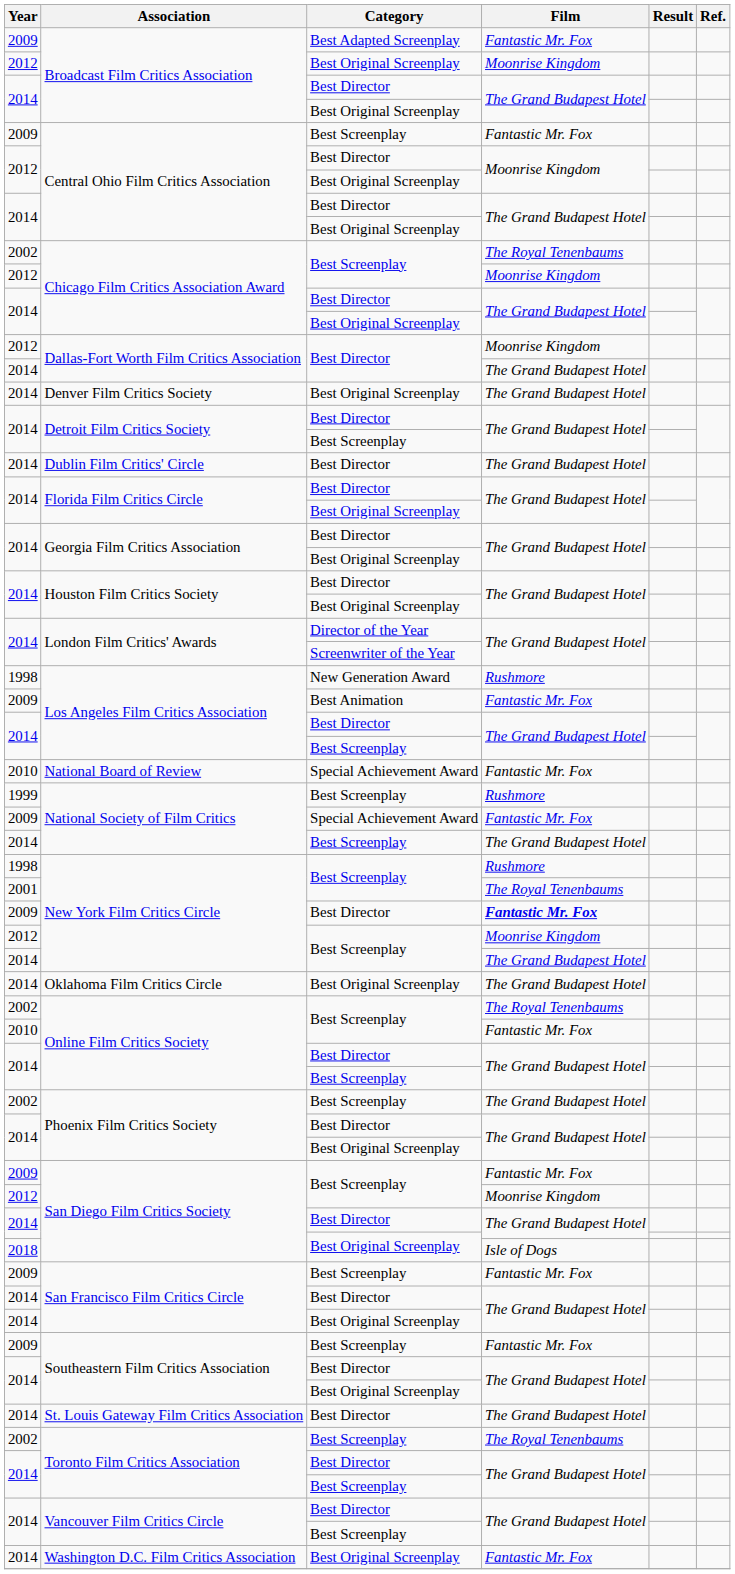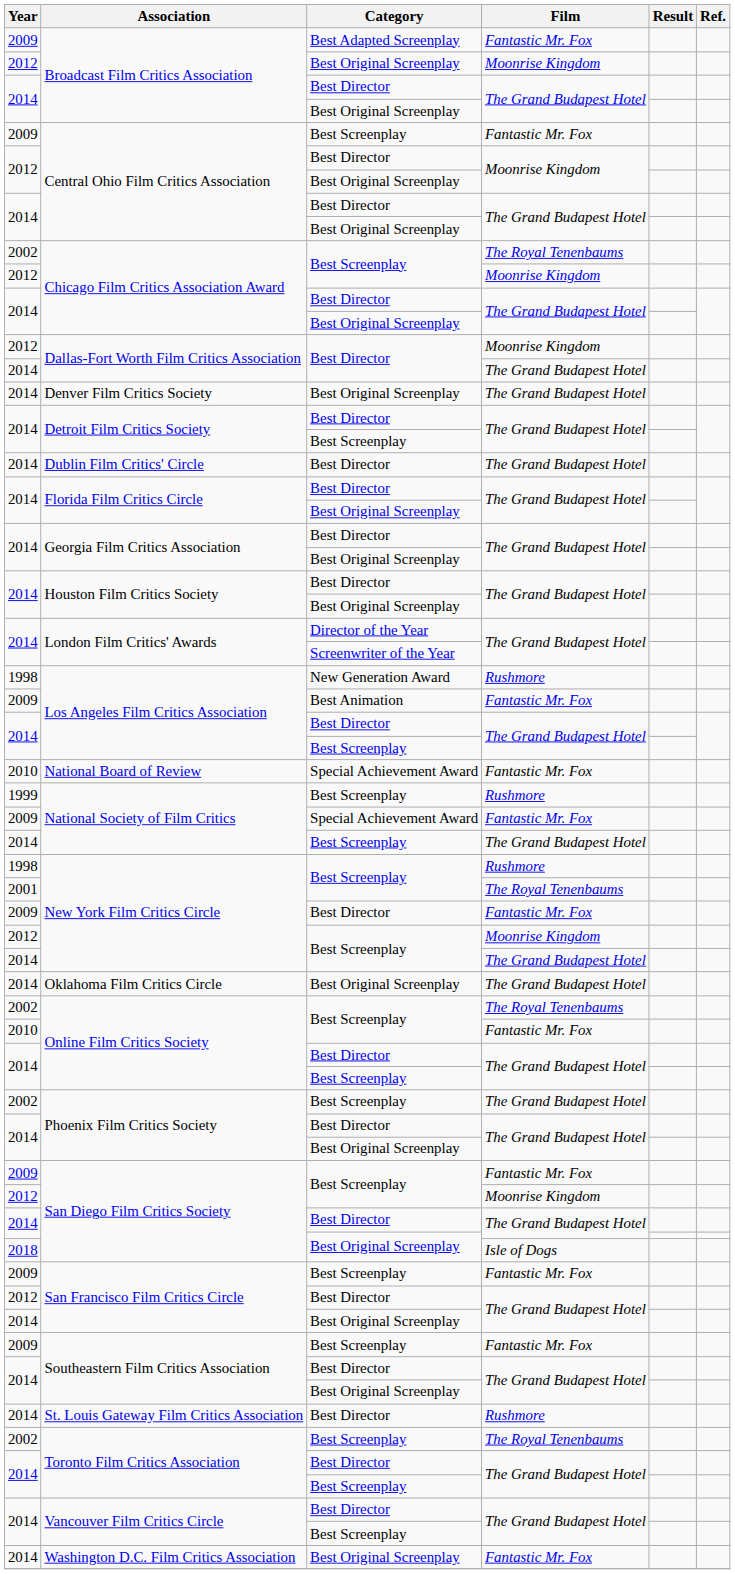 <table class="wikitable plainrowheaders unsortable">
 <tr>
 <th>Year</th>
 <th>Association</th>
 <th>Category</th>
 <th>Film</th>
 <th>Result</th>
 <th>Ref.</th>
 </tr>
 <tr>
 <td><a href='#'>2009</a></td>
 <td rowspan=4><a href='#'>Broadcast Film Critics Association</a></td>
 <td><a href='#'>Best Adapted Screenplay</a></td>
 <td><em><a href='#'>Fantastic Mr. Fox</a></em></td>
 <td></td>
 <td></td>
 </tr>
 <tr>
 <td><a href='#'>2012</a></td>
 <td><a href='#'>Best Original Screenplay</a></td>
 <td><em><a href='#'>Moonrise Kingdom</a></em></td>
 <td></td>
 <td></td>
 </tr>
 <tr>
 <td rowspan=2><a href='#'>2014</a></td>
 <td><a href='#'>Best Director</a></td>
 <td rowspan=2><em><a href='#'>The Grand Budapest Hotel</a></em></td>
 <td></td>
 <td></td>
 </tr>
 <tr>
 <td>Best Original Screenplay</td>
 <td></td>
 <td></td>
 </tr>
 <tr>
 <td>2009</td>
 <td rowspan=5>Central Ohio Film Critics Association</td>
 <td>Best Screenplay</td>
 <td><em>Fantastic Mr. Fox</em></td>
 <td></td>
 <td></td>
 </tr>
 <tr>
 <td rowspan=2>2012</td>
 <td>Best Director</td>
 <td rowspan=2><em>Moonrise Kingdom</em></td>
 <td></td>
 <td></td>
 </tr>
 <tr>
 <td>Best Original Screenplay</td>
 <td></td>
 <td></td>
 </tr>
 <tr>
 <td rowspan=2>2014</td>
 <td>Best Director</td>
 <td rowspan=2><em>The Grand Budapest Hotel</em></td>
 <td></td>
 </tr>
 <tr>
 <td>Best Original Screenplay</td>
 <td></td>
 <td></td>
 </tr>
 <tr>
 <td>2002</td>
 <td rowspan=4><a href='#'>Chicago Film Critics Association Award</a></td>
 <td rowspan=2><a href='#'>Best Screenplay</a></td>
 <td><em><a href='#'>The Royal Tenenbaums</a></em></td>
 <td></td>
 <td></td>
 </tr>
 <tr>
 <td>2012</td>
 <td><em><a href='#'>Moonrise Kingdom</a></em></td>
 <td></td>
 <td></td>
 </tr>
 <tr>
 <td rowspan=2>2014</td>
 <td><a href='#'>Best Director</a></td>
 <td rowspan=2><em><a href='#'>The Grand Budapest Hotel</a></em></td>
 <td></td>
 <td rowspan=2></td>
 </tr>
 <tr>
 <td><a href='#'>Best Original Screenplay</a></td>
 <td></td>
 </tr>
 <tr>
 <td>2012</td>
 <td rowspan=2><a href='#'>Dallas-Fort Worth Film Critics Association</a></td>
 <td rowspan="2"><a href='#'>Best Director</a></td>
 <td><em>Moonrise Kingdom</em></td>
 <td></td>
 </tr>
 <tr>
 <td>2014</td>
 <td><em>The Grand Budapest Hotel</em></td>
 <td></td>
 <td></td>
 </tr>
 <tr>
 <td>2014</td>
 <td>Denver Film Critics Society</td>
 <td>Best Original Screenplay</td>
 <td><em>The Grand Budapest Hotel</em></td>
 <td></td>
 <td></td>
 </tr>
 <tr>
 <td rowspan=2>2014</td>
 <td rowspan=2><a href='#'>Detroit Film Critics Society</a></td>
 <td><a href='#'>Best Director</a></td>
 <td rowspan=2><em>The Grand Budapest Hotel</em></td>
 <td></td>
 <td rowspan=2></td>
 </tr>
 <tr>
 <td>Best Screenplay</td>
 <td></td>
 </tr>
 <tr>
 <td>2014</td>
 <td><a href='#'>Dublin Film Critics' Circle</a></td>
 <td>Best Director</td>
 <td><em>The Grand Budapest Hotel</em></td>
 <td></td>
 <td></td>
 </tr>
 <tr>
 <td rowspan=2>2014</td>
 <td rowspan=2><a href='#'>Florida Film Critics Circle</a></td>
 <td><a href='#'>Best Director</a></td>
 <td rowspan=2><em>The Grand Budapest Hotel</em></td>
 <td></td>
 <td rowspan=2></td>
 </tr>
 <tr>
 <td><a href='#'>Best Original Screenplay</a></td>
 <td></td>
 </tr>
 <tr>
 <td rowspan=2>2014</td>
 <td rowspan=2>Georgia Film Critics Association</td>
 <td>Best Director</td>
 <td rowspan=2><em>The Grand Budapest Hotel</em></td>
 <td></td>
 <td></td>
 </tr>
 <tr>
 <td>Best Original Screenplay</td>
 <td></td>
 <td></td>
 </tr>
 <tr>
 <td rowspan=2><a href='#'>2014</a></td>
 <td rowspan=2>Houston Film Critics Society</td>
 <td>Best Director</td>
 <td rowspan=2><em>The Grand Budapest Hotel</em></td>
 <td></td>
 <td></td>
 </tr>
 <tr>
 <td>Best Original Screenplay</td>
 <td></td>
 <td></td>
 </tr>
 <tr>
 <td rowspan=2><a href='#'>2014</a></td>
 <td rowspan=2>London Film Critics' Awards</td>
 <td><a href='#'>Director of the Year</a></td>
 <td rowspan=2><em>The Grand Budapest Hotel</em></td>
 <td></td>
 <td></td>
 </tr>
 <tr>
 <td><a href='#'>Screenwriter of the Year</a></td>
 <td></td>
 <td></td>
 </tr>
 <tr>
 <td>1998</td>
 <td rowspan=4><a href='#'>Los Angeles Film Critics Association</a></td>
 <td>New Generation Award</td>
 <td><em><a href='#'>Rushmore</a></em></td>
 <td></td>
 <td></td>
 </tr>
 <tr>
 <td>2009</td>
 <td>Best Animation</td>
 <td><em><a href='#'>Fantastic Mr. Fox</a></em></td>
 <td></td>
 <td></td>
 </tr>
 <tr>
 <td rowspan=2><a href='#'>2014</a></td>
 <td><a href='#'>Best Director</a></td>
 <td rowspan=2><em><a href='#'>The Grand Budapest Hotel</a></em></td>
 <td></td>
 <td rowspan=2></td>
 </tr>
 <tr>
 <td><a href='#'>Best Screenplay</a></td>
 <td></td>
 </tr>
 <tr>
 <td>2010</td>
 <td><a href='#'>National Board of Review</a></td>
 <td>Special Achievement Award</td>
 <td><em>Fantastic Mr. Fox</em></td>
 <td></td>
 <td></td>
 </tr>
 <tr>
 <td>1999</td>
 <td rowspan=3><a href='#'>National Society of Film Critics</a></td>
 <td>Best Screenplay</td>
 <td><em><a href='#'>Rushmore</a></em></td>
 <td></td>
 <td></td>
 </tr>
 <tr>
 <td>2009</td>
 <td>Special Achievement Award</td>
 <td><em><a href='#'>Fantastic Mr. Fox</a></em></td>
 <td></td>
 <td></td>
 </tr>
 <tr>
 <td>2014</td>
 <td><a href='#'>Best Screenplay</a></td>
 <td><em>The Grand Budapest Hotel</em></td>
 <td></td>
 <td></td>
 </tr>
 <tr>
 <td>1998</td>
 <td rowspan=5><a href='#'>New York Film Critics Circle</a></td>
 <td rowspan=2><a href='#'>Best Screenplay</a></td>
 <td><em><a href='#'>Rushmore</a></em></td>
 <td></td>
 <td></td>
 </tr>
 <tr>
 <td>2001</td>
 <td><em><a href='#'>The Royal Tenenbaums</a></em></td>
 <td></td>
 <td></td>
 </tr>
 <tr>
 <td>2009</td>
 <td>Best Director</td>
-<td><strong><em><a href='#'>Fantastic Mr. Fox</a></em></strong></td>
+<td><em><a href='#'>Fantastic Mr. Fox</a></em></td>
 <td></td>
 <td></td>
 </tr>
 <tr>
 <td>2012</td>
 <td rowspan=2>Best Screenplay</td>
 <td><em><a href='#'>Moonrise Kingdom</a></em></td>
 <td></td>
 <td></td>
 </tr>
 <tr>
 <td>2014</td>
 <td><em><a href='#'>The Grand Budapest Hotel</a></em></td>
 <td></td>
 <td></td>
 </tr>
 <tr>
 <td>2014</td>
 <td>Oklahoma Film Critics Circle</td>
 <td>Best Original Screenplay</td>
 <td><em>The Grand Budapest Hotel</em></td>
 <td></td>
 <td></td>
 </tr>
 <tr>
 <td>2002</td>
 <td rowspan=4><a href='#'>Online Film Critics Society</a></td>
 <td rowspan="2">Best Screenplay</td>
 <td><em><a href='#'>The Royal Tenenbaums</a></em></td>
 <td></td>
 <td></td>
 </tr>
 <tr>
 <td>2010</td>
 <td><em>Fantastic Mr. Fox</em></td>
 <td></td>
 <td></td>
 </tr>
 <tr>
 <td rowspan="2">2014</td>
 <td><a href='#'>Best Director</a></td>
 <td rowspan=2><em>The Grand Budapest Hotel</em></td>
 <td></td>
 <td></td>
 </tr>
 <tr>
 <td><a href='#'>Best Screenplay</a></td>
 <td></td>
 <td></td>
 </tr>
 <tr>
 <td>2002</td>
 <td rowspan=3>Phoenix Film Critics Society</td>
 <td>Best Screenplay</td>
 <td><em>The Grand Budapest Hotel</em></td>
 <td></td>
 <td></td>
 </tr>
 <tr>
 <td rowspan=2>2014</td>
 <td>Best Director</td>
 <td rowspan=2><em>The Grand Budapest Hotel</em></td>
 <td></td>
 <td></td>
 </tr>
 <tr>
 <td>Best Original Screenplay</td>
 <td></td>
 <td></td>
 </tr>
 <tr>
 <td><a href='#'>2009</a></td>
 <td rowspan=5><a href='#'>San Diego Film Critics Society</a></td>
 <td rowspan=2>Best Screenplay</td>
 <td><em>Fantastic Mr. Fox</em></td>
 <td></td>
 <td></td>
 </tr>
 <tr>
 <td><a href='#'>2012</a></td>
 <td><em>Moonrise Kingdom</em></td>
 <td></td>
 <td></td>
 </tr>
 <tr>
 <td rowspan=2><a href='#'>2014</a></td>
 <td><a href='#'>Best Director</a></td>
 <td rowspan=2><em>The Grand Budapest Hotel</em></td>
 <td></td>
 <td></td>
 </tr>
 <tr>
 <td rowspan="2"><a href='#'>Best Original Screenplay</a></td>
 <td></td>
 <td></td>
 </tr>
 <tr>
 <td><a href='#'>2018</a></td>
 <td><em>Isle of Dogs</em></td>
 <td></td>
 <td></td>
 </tr>
 <tr>
 <td>2009</td>
 <td rowspan=3><a href='#'>San Francisco Film Critics Circle</a></td>
 <td>Best Screenplay</td>
 <td><em>Fantastic Mr. Fox</em></td>
 <td></td>
 <td></td>
 </tr>
 <tr>
-<td>2014</td>
+<td>2012</td>
 <td>Best Director</td>
 <td rowspan=2><em>The Grand Budapest Hotel</em></td>
 <td></td>
 <td></td>
 </tr>
 <tr>
 <td>2014</td>
 <td>Best Original Screenplay</td>
 <td></td>
 <td></td>
 </tr>
 <tr>
 <td>2009</td>
 <td rowspan=3>Southeastern Film Critics Association</td>
 <td>Best Screenplay</td>
 <td><em>Fantastic Mr. Fox</em></td>
 <td></td>
 <td></td>
 </tr>
 <tr>
 <td rowspan=2>2014</td>
 <td>Best Director</td>
 <td rowspan=2><em>The Grand Budapest Hotel</em></td>
 <td></td>
 <td></td>
 </tr>
 <tr>
 <td>Best Original Screenplay</td>
 <td></td>
 <td></td>
 </tr>
 <tr>
 <td>2014</td>
 <td><a href='#'>St. Louis Gateway Film Critics Association</a></td>
 <td>Best Director</td>
-<td><em>The Grand Budapest Hotel</em></td>
+<td><em><a href='#'>Rushmore</a></em></td>
 <td></td>
 <td></td>
 </tr>
 <tr>
 <td>2002</td>
 <td rowspan=3><a href='#'>Toronto Film Critics Association</a></td>
 <td><a href='#'>Best Screenplay</a></td>
 <td><em><a href='#'>The Royal Tenenbaums</a></em></td>
 <td></td>
 <td></td>
 </tr>
 <tr>
 <td rowspan=2><a href='#'>2014</a></td>
 <td><a href='#'>Best Director</a></td>
 <td rowspan=2><em>The Grand Budapest Hotel</em></td>
 <td></td>
 <td></td>
 </tr>
 <tr>
 <td><a href='#'>Best Screenplay</a></td>
 <td></td>
 <td></td>
 </tr>
 <tr>
 <td rowspan=2>2014</td>
 <td rowspan=2><a href='#'>Vancouver Film Critics Circle</a></td>
 <td><a href='#'>Best Director</a></td>
 <td rowspan=2><em>The Grand Budapest Hotel</em></td>
 <td></td>
 <td></td>
 </tr>
 <tr>
 <td>Best Screenplay</td>
 <td></td>
 <td></td>
 </tr>
 <tr>
 <td>2014</td>
 <td><a href='#'>Washington D.C. Film Critics Association</a></td>
 <td><a href='#'>Best Original Screenplay</a></td>
 <td><em><a href='#'>Fantastic Mr. Fox</a></em></td>
 <td></td>
 <td></td>
 </tr>
 <tr>
 </tr>
 </table>
